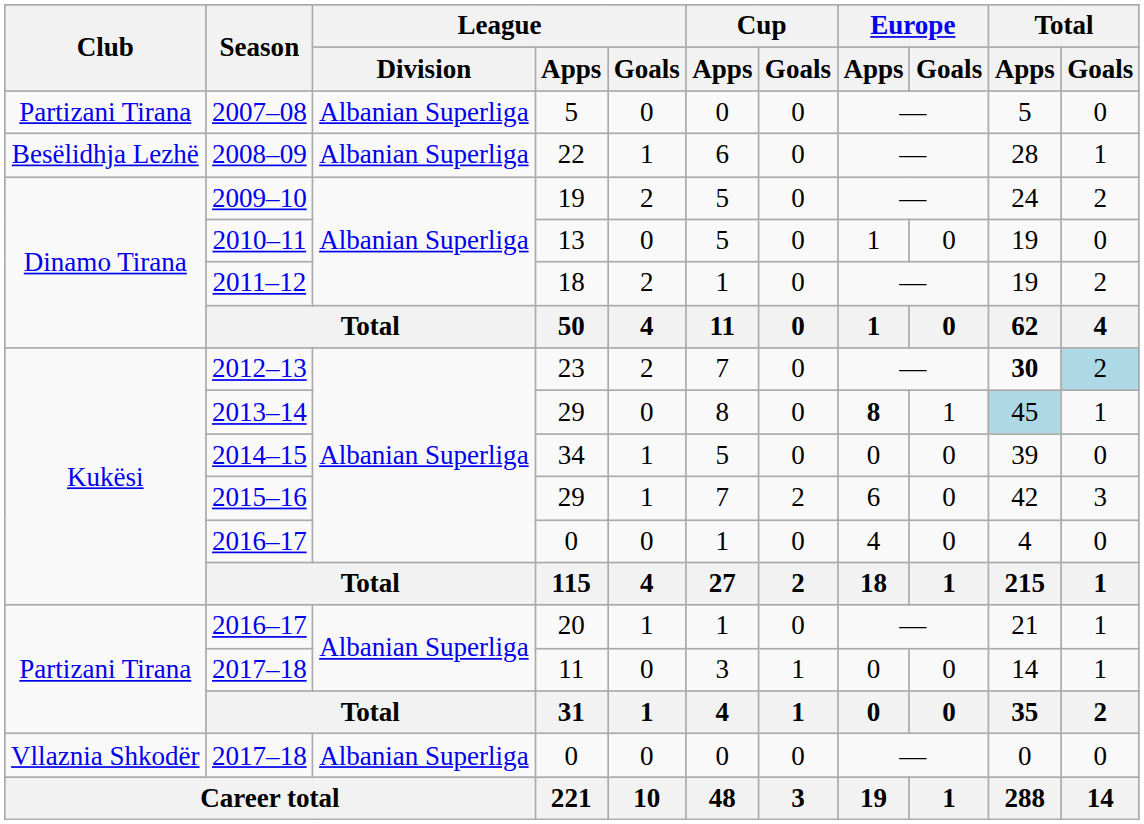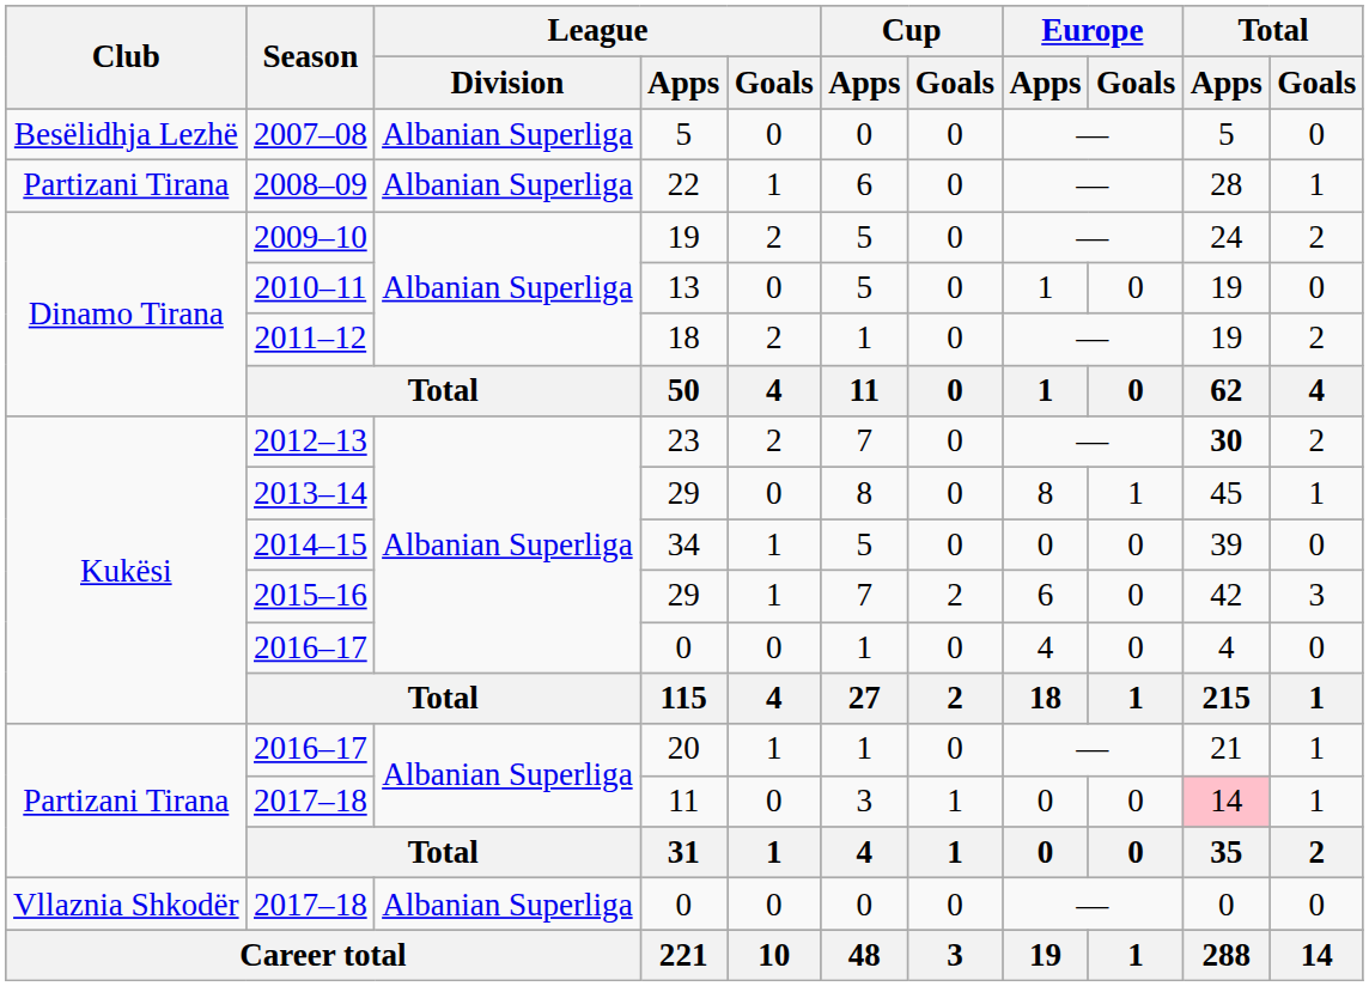 <table class="wikitable" style="text-align: center;">
 <tr>
 <th rowspan="2">Club</th>
 <th rowspan="2">Season</th>
 <th colspan="3">League</th>
 <th colspan="2">Cup</th>
 <th colspan="2"><a href='#'>Europe</a></th>
 <th colspan="2">Total</th>
 </tr>
 <tr>
 <th>Division</th>
 <th>Apps</th>
 <th>Goals</th>
 <th>Apps</th>
 <th>Goals</th>
 <th>Apps</th>
 <th>Goals</th>
 <th>Apps</th>
 <th>Goals</th>
 </tr>
 <tr>
-<td rowspan="1"><a href='#'>Partizani Tirana</a></td>
+<td rowspan="1"><a href='#'>Besëlidhja Lezhë</a></td>
 <td><a href='#'>2007–08</a></td>
 <td rowspan="1"><a href='#'>Albanian Superliga</a></td>
 <td>5</td>
 <td>0</td>
 <td>0</td>
 <td>0</td>
 <td colspan="2">—</td>
 <td>5</td>
 <td>0</td>
 </tr>
 <tr>
-<td rowspan="1"><a href='#'>Besëlidhja Lezhë</a></td>
+<td rowspan="1"><a href='#'>Partizani Tirana</a></td>
 <td><a href='#'>2008–09</a></td>
 <td rowspan="1"><a href='#'>Albanian Superliga</a></td>
 <td>22</td>
 <td>1</td>
 <td>6</td>
 <td>0</td>
 <td colspan="2">—</td>
 <td>28</td>
 <td>1</td>
 </tr>
 <tr>
 <td rowspan="4"><a href='#'>Dinamo Tirana</a></td>
 <td><a href='#'>2009–10</a></td>
 <td rowspan="3"><a href='#'>Albanian Superliga</a></td>
 <td>19</td>
 <td>2</td>
 <td>5</td>
 <td>0</td>
 <td colspan="2">—</td>
 <td>24</td>
 <td>2</td>
 </tr>
 <tr>
 <td><a href='#'>2010–11</a></td>
 <td>13</td>
 <td>0</td>
 <td>5</td>
 <td>0</td>
 <td>1</td>
 <td>0</td>
 <td>19</td>
 <td>0</td>
 </tr>
 <tr>
 <td><a href='#'>2011–12</a></td>
 <td>18</td>
 <td>2</td>
 <td>1</td>
 <td>0</td>
 <td colspan="2">—</td>
 <td>19</td>
 <td>2</td>
 </tr>
 <tr>
 <th colspan="2">Total</th>
 <th>50</th>
 <th>4</th>
 <th>11</th>
 <th>0</th>
 <th>1</th>
 <th>0</th>
 <th>62</th>
 <th>4</th>
 </tr>
 <tr>
 <td rowspan="6"><a href='#'>Kukësi</a></td>
 <td><a href='#'>2012–13</a></td>
 <td rowspan="5"><a href='#'>Albanian Superliga</a></td>
 <td>23</td>
 <td>2</td>
 <td>7</td>
 <td>0</td>
 <td colspan="2">—</td>
 <td><strong>30</strong></td>
-<td style="background: lightblue;">2</td>
+<td>2</td>
 </tr>
 <tr>
 <td><a href='#'>2013–14</a></td>
 <td>29</td>
 <td>0</td>
 <td>8</td>
 <td>0</td>
-<td><strong>8</strong></td>
+<td>8</td>
 <td>1</td>
-<td style="background: lightblue;">45</td>
+<td>45</td>
 <td>1</td>
 </tr>
 <tr>
 <td><a href='#'>2014–15</a></td>
 <td>34</td>
 <td>1</td>
 <td>5</td>
 <td>0</td>
 <td>0</td>
 <td>0</td>
 <td>39</td>
 <td>0</td>
 </tr>
 <tr>
 <td><a href='#'>2015–16</a></td>
 <td>29</td>
 <td>1</td>
 <td>7</td>
 <td>2</td>
 <td>6</td>
 <td>0</td>
 <td>42</td>
 <td>3</td>
 </tr>
 <tr>
 <td><a href='#'>2016–17</a></td>
 <td>0</td>
 <td>0</td>
 <td>1</td>
 <td>0</td>
 <td>4</td>
 <td>0</td>
 <td>4</td>
 <td>0</td>
 </tr>
 <tr>
 <th colspan="2">Total</th>
 <th>115</th>
 <th>4</th>
 <th>27</th>
 <th>2</th>
 <th>18</th>
 <th>1</th>
 <th>215</th>
 <th>1</th>
 </tr>
 <tr>
 <td rowspan="3"><a href='#'>Partizani Tirana</a></td>
 <td><a href='#'>2016–17</a></td>
 <td rowspan="2"><a href='#'>Albanian Superliga</a></td>
 <td>20</td>
 <td>1</td>
 <td>1</td>
 <td>0</td>
 <td colspan="2">—</td>
 <td>21</td>
 <td>1</td>
 </tr>
 <tr>
 <td><a href='#'>2017–18</a></td>
 <td>11</td>
 <td>0</td>
 <td>3</td>
 <td>1</td>
 <td>0</td>
 <td>0</td>
-<td>14</td>
+<td style="background: pink;">14</td>
 <td>1</td>
 </tr>
 <tr>
 <th colspan="2">Total</th>
 <th>31</th>
 <th>1</th>
 <th>4</th>
 <th>1</th>
 <th>0</th>
 <th>0</th>
 <th>35</th>
 <th>2</th>
 </tr>
 <tr>
 <td rowspan="1"><a href='#'>Vllaznia Shkodër</a></td>
 <td><a href='#'>2017–18</a></td>
 <td rowspan="1"><a href='#'>Albanian Superliga</a></td>
 <td>0</td>
 <td>0</td>
 <td>0</td>
 <td>0</td>
 <td colspan="2">—</td>
 <td>0</td>
 <td>0</td>
 </tr>
 <tr>
 <th colspan="3">Career total</th>
 <th>221</th>
 <th>10</th>
 <th>48</th>
 <th>3</th>
 <th>19</th>
 <th>1</th>
 <th>288</th>
 <th>14</th>
 </tr>
 </table>
